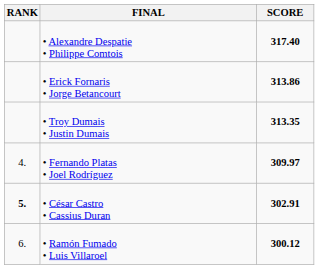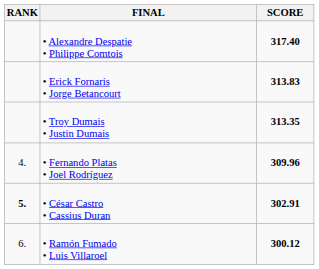 <table class="wikitable">
 <tr>
 <th>RANK</th>
 <th style="width: 20em">FINAL</th>
 <th style="width: 5em">SCORE</th>
 </tr>
 <tr>
 <td align="center"></td>
 <td><strong></strong><br>• <a href='#'>Alexandre Despatie</a><br>• <a href='#'>Philippe Comtois</a></td>
 <td align="center"><strong>317.40</strong></td>
 </tr>
 <tr>
 <td align="center"></td>
 <td><strong></strong><br>• <a href='#'>Erick Fornaris</a><br>• <a href='#'>Jorge Betancourt</a></td>
-<td align="center"><strong>313.86</strong></td>
+<td align="center"><strong>313.83</strong></td>
 </tr>
 <tr>
 <td align="center"></td>
 <td><strong></strong><br>• <a href='#'>Troy Dumais</a><br>• <a href='#'>Justin Dumais</a></td>
 <td align="center"><strong>313.35</strong></td>
 </tr>
 <tr>
 <td align="center">4.</td>
 <td><strong></strong><br>• <a href='#'>Fernando Platas</a><br>• <a href='#'>Joel Rodríguez</a></td>
-<td align="center"><strong>309.97</strong></td>
+<td align="center"><strong>309.96</strong></td>
 </tr>
 <tr>
 <td align="center"><strong>5.</strong></td>
 <td><strong></strong><br>• <a href='#'>César Castro</a><br>• <a href='#'>Cassius Duran</a></td>
 <td align="center"><strong>302.91</strong></td>
 </tr>
 <tr>
 <td align="center">6.</td>
 <td><strong></strong><br>• <a href='#'>Ramón Fumado</a><br>• <a href='#'>Luis Villaroel</a></td>
 <td align="center"><strong>300.12</strong></td>
 </tr>
 </table>
